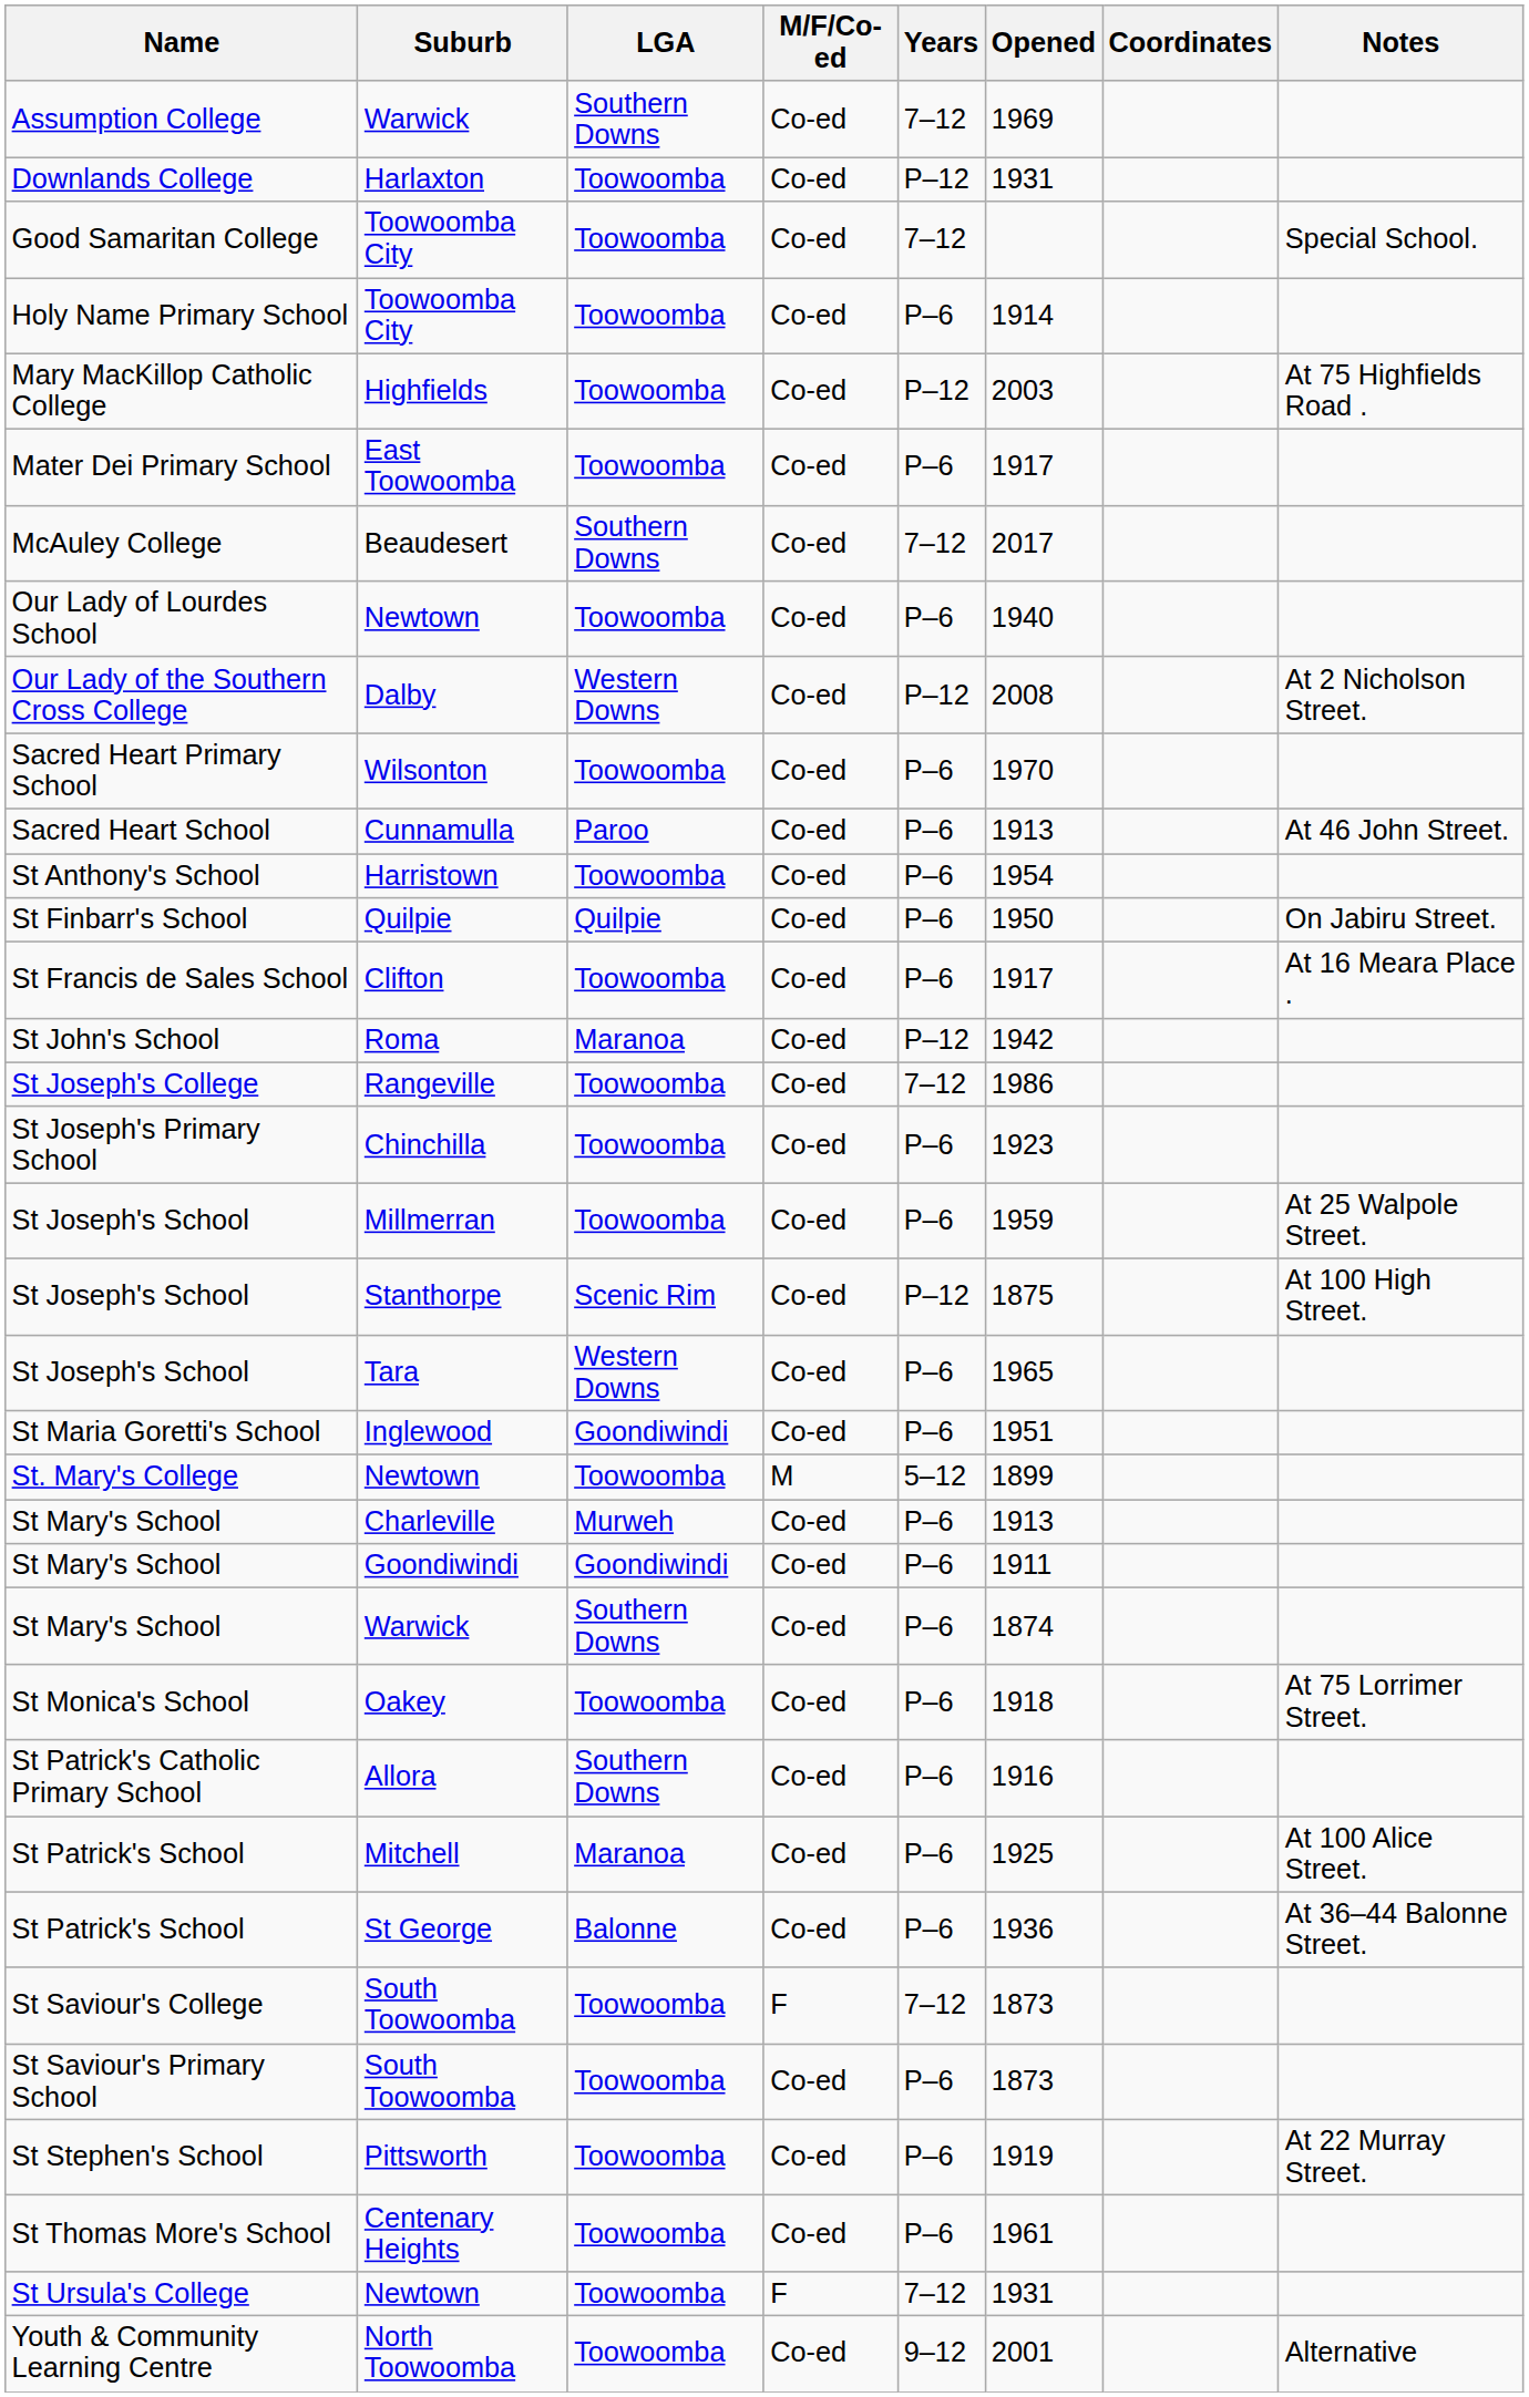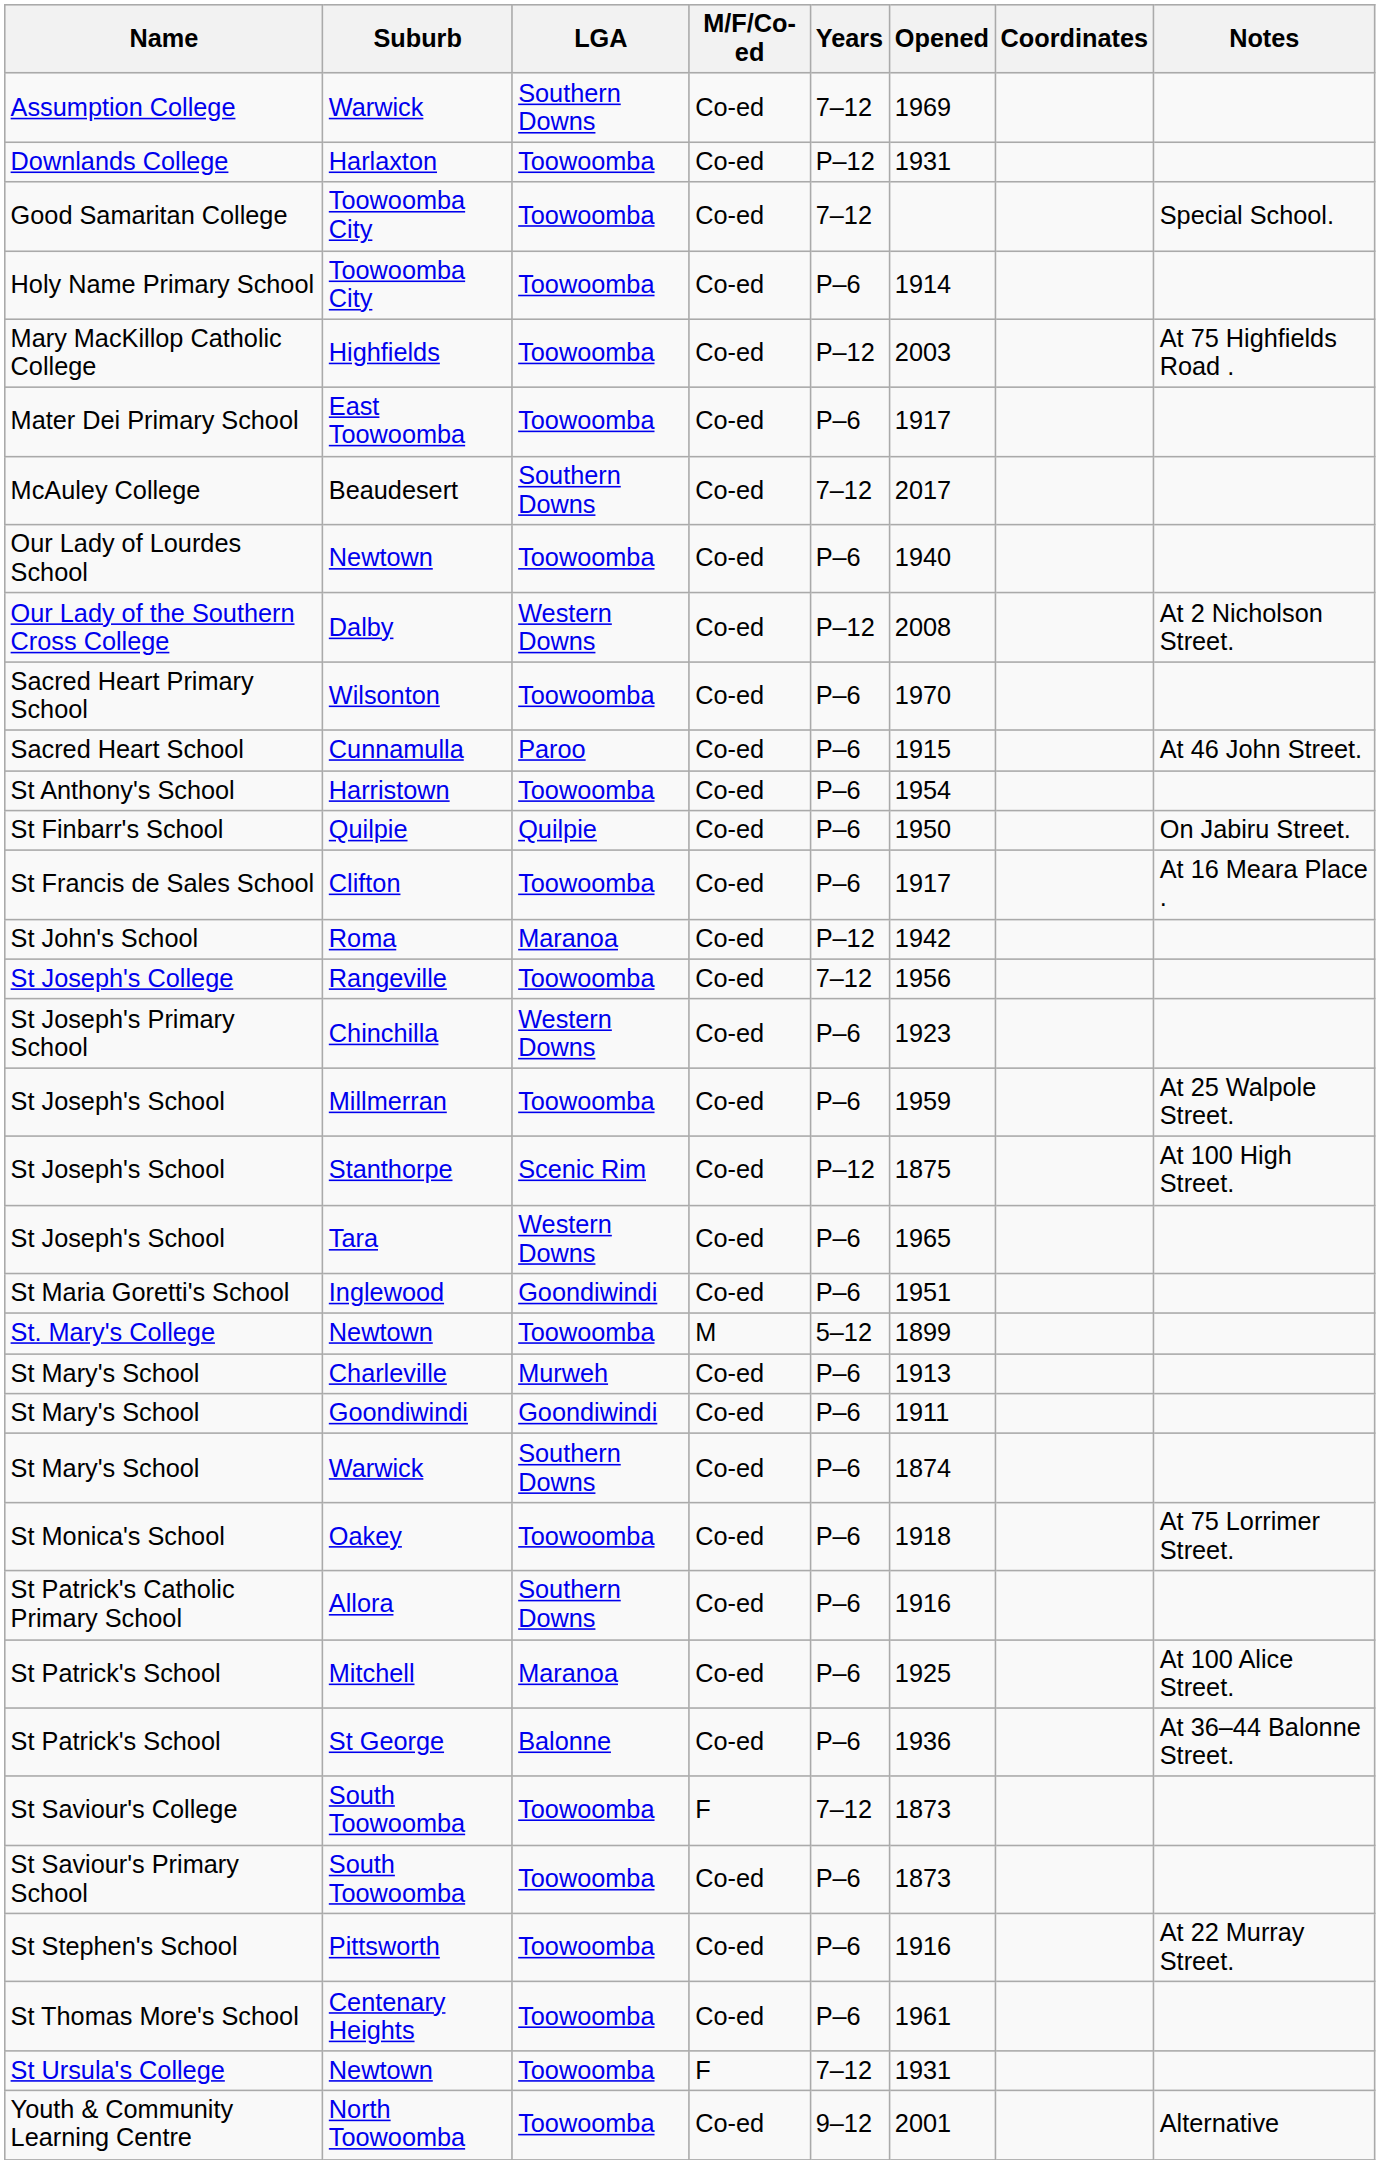 <table class="wikitable sortable">
 <tr>
 <th>Name</th>
 <th>Suburb</th>
 <th>LGA</th>
 <th>M/F/Co-ed</th>
 <th>Years</th>
 <th>Opened</th>
 <th>Coordinates</th>
 <th>Notes</th>
 </tr>
 <tr>
 <td><a href='#'>Assumption College</a></td>
 <td><a href='#'>Warwick</a></td>
 <td><a href='#'>Southern Downs</a></td>
 <td>Co-ed</td>
 <td>7–12</td>
 <td>1969</td>
 <td></td>
 <td></td>
 </tr>
 <tr>
 <td><a href='#'>Downlands College</a></td>
 <td><a href='#'>Harlaxton</a></td>
 <td><a href='#'>Toowoomba</a></td>
 <td>Co-ed</td>
 <td>P–12</td>
 <td>1931</td>
 <td></td>
 <td></td>
 </tr>
 <tr>
 <td>Good Samaritan College</td>
 <td><a href='#'>Toowoomba City</a></td>
 <td><a href='#'>Toowoomba</a></td>
 <td>Co-ed</td>
 <td>7–12</td>
 <td></td>
 <td></td>
 <td>Special School.</td>
 </tr>
 <tr>
 <td>Holy Name Primary School</td>
 <td><a href='#'>Toowoomba City</a></td>
 <td><a href='#'>Toowoomba</a></td>
 <td>Co-ed</td>
 <td>P–6</td>
 <td>1914</td>
 <td></td>
 <td></td>
 </tr>
 <tr>
 <td>Mary MacKillop Catholic College</td>
 <td><a href='#'>Highfields</a></td>
 <td><a href='#'>Toowoomba</a></td>
 <td>Co-ed</td>
 <td>P–12</td>
 <td>2003</td>
 <td></td>
 <td>At 75 Highfields Road .</td>
 </tr>
 <tr>
 <td>Mater Dei Primary School</td>
 <td><a href='#'>East Toowoomba</a></td>
 <td><a href='#'>Toowoomba</a></td>
 <td>Co-ed</td>
 <td>P–6</td>
 <td>1917</td>
 <td></td>
 <td></td>
 </tr>
 <tr>
 <td>McAuley College</td>
 <td>Beaudesert</td>
 <td><a href='#'>Southern Downs</a></td>
 <td>Co-ed</td>
 <td>7–12</td>
 <td>2017</td>
 <td></td>
 <td></td>
 </tr>
 <tr>
 <td>Our Lady of Lourdes School</td>
 <td><a href='#'>Newtown</a></td>
 <td><a href='#'>Toowoomba</a></td>
 <td>Co-ed</td>
 <td>P–6</td>
 <td>1940</td>
 <td></td>
 <td></td>
 </tr>
 <tr>
 <td><a href='#'>Our Lady of the Southern Cross College</a></td>
 <td><a href='#'>Dalby</a></td>
 <td><a href='#'>Western Downs</a></td>
 <td>Co-ed</td>
 <td>P–12</td>
 <td>2008</td>
 <td></td>
 <td>At 2 Nicholson Street.</td>
 </tr>
 <tr>
 <td>Sacred Heart Primary School</td>
 <td><a href='#'>Wilsonton</a></td>
 <td><a href='#'>Toowoomba</a></td>
 <td>Co-ed</td>
 <td>P–6</td>
 <td>1970</td>
 <td></td>
 <td></td>
 </tr>
 <tr>
 <td>Sacred Heart School</td>
 <td><a href='#'>Cunnamulla</a></td>
 <td><a href='#'>Paroo</a></td>
 <td>Co-ed</td>
 <td>P–6</td>
-<td>1913</td>
+<td>1915</td>
 <td></td>
 <td>At 46 John Street.</td>
 </tr>
 <tr>
 <td>St Anthony's School</td>
 <td><a href='#'>Harristown</a></td>
 <td><a href='#'>Toowoomba</a></td>
 <td>Co-ed</td>
 <td>P–6</td>
 <td>1954</td>
 <td></td>
 <td></td>
 </tr>
 <tr>
 <td>St Finbarr's School</td>
 <td><a href='#'>Quilpie</a></td>
 <td><a href='#'>Quilpie</a></td>
 <td>Co-ed</td>
 <td>P–6</td>
 <td>1950</td>
 <td></td>
 <td>On Jabiru Street.</td>
 </tr>
 <tr>
 <td>St Francis de Sales School</td>
 <td><a href='#'>Clifton</a></td>
 <td><a href='#'>Toowoomba</a></td>
 <td>Co-ed</td>
 <td>P–6</td>
 <td>1917</td>
 <td></td>
 <td>At 16 Meara Place .</td>
 </tr>
 <tr>
 <td>St John's School</td>
 <td><a href='#'>Roma</a></td>
 <td><a href='#'>Maranoa</a></td>
 <td>Co-ed</td>
 <td>P–12</td>
 <td>1942</td>
 <td></td>
 <td></td>
 </tr>
 <tr>
 <td><a href='#'>St Joseph's College</a></td>
 <td><a href='#'>Rangeville</a></td>
 <td><a href='#'>Toowoomba</a></td>
 <td>Co-ed</td>
 <td>7–12</td>
-<td>1986</td>
+<td>1956</td>
 <td></td>
 <td></td>
 </tr>
 <tr>
 <td>St Joseph's Primary School</td>
 <td><a href='#'>Chinchilla</a></td>
-<td><a href='#'>Toowoomba</a></td>
+<td><a href='#'>Western Downs</a></td>
 <td>Co-ed</td>
 <td>P–6</td>
 <td>1923</td>
 <td></td>
 <td></td>
 </tr>
 <tr>
 <td>St Joseph's School</td>
 <td><a href='#'>Millmerran</a></td>
 <td><a href='#'>Toowoomba</a></td>
 <td>Co-ed</td>
 <td>P–6</td>
 <td>1959</td>
 <td></td>
 <td>At 25 Walpole Street.</td>
 </tr>
 <tr>
 <td>St Joseph's School</td>
 <td><a href='#'>Stanthorpe</a></td>
 <td><a href='#'>Scenic Rim</a></td>
 <td>Co-ed</td>
 <td>P–12</td>
 <td>1875</td>
 <td></td>
 <td>At 100 High Street.</td>
 </tr>
 <tr>
 <td>St Joseph's School</td>
 <td><a href='#'>Tara</a></td>
 <td><a href='#'>Western Downs</a></td>
 <td>Co-ed</td>
 <td>P–6</td>
 <td>1965</td>
 <td></td>
 <td></td>
 </tr>
 <tr>
 <td>St Maria Goretti's School</td>
 <td><a href='#'>Inglewood</a></td>
 <td><a href='#'>Goondiwindi</a></td>
 <td>Co-ed</td>
 <td>P–6</td>
 <td>1951</td>
 <td></td>
 <td></td>
 </tr>
 <tr>
 <td><a href='#'>St. Mary's College</a></td>
 <td><a href='#'>Newtown</a></td>
 <td><a href='#'>Toowoomba</a></td>
 <td>M</td>
 <td>5–12</td>
 <td>1899</td>
 <td></td>
 <td></td>
 </tr>
 <tr>
 <td>St Mary's School</td>
 <td><a href='#'>Charleville</a></td>
 <td><a href='#'>Murweh</a></td>
 <td>Co-ed</td>
 <td>P–6</td>
 <td>1913</td>
 <td></td>
 <td></td>
 </tr>
 <tr>
 <td>St Mary's School</td>
 <td><a href='#'>Goondiwindi</a></td>
 <td><a href='#'>Goondiwindi</a></td>
 <td>Co-ed</td>
 <td>P–6</td>
 <td>1911</td>
 <td></td>
 <td></td>
 </tr>
 <tr>
 <td>St Mary's School</td>
 <td><a href='#'>Warwick</a></td>
 <td><a href='#'>Southern Downs</a></td>
 <td>Co-ed</td>
 <td>P–6</td>
 <td>1874</td>
 <td></td>
 <td></td>
 </tr>
 <tr>
 <td>St Monica's School</td>
 <td><a href='#'>Oakey</a></td>
 <td><a href='#'>Toowoomba</a></td>
 <td>Co-ed</td>
 <td>P–6</td>
 <td>1918</td>
 <td></td>
 <td>At 75 Lorrimer Street.</td>
 </tr>
 <tr>
 <td>St Patrick's Catholic Primary School</td>
 <td><a href='#'>Allora</a></td>
 <td><a href='#'>Southern Downs</a></td>
 <td>Co-ed</td>
 <td>P–6</td>
 <td>1916</td>
 <td></td>
 <td></td>
 </tr>
 <tr>
 <td>St Patrick's School</td>
 <td><a href='#'>Mitchell</a></td>
 <td><a href='#'>Maranoa</a></td>
 <td>Co-ed</td>
 <td>P–6</td>
 <td>1925</td>
 <td></td>
 <td>At 100 Alice Street.</td>
 </tr>
 <tr>
 <td>St Patrick's School</td>
 <td><a href='#'>St George</a></td>
 <td><a href='#'>Balonne</a></td>
 <td>Co-ed</td>
 <td>P–6</td>
 <td>1936</td>
 <td></td>
 <td>At 36–44 Balonne Street.</td>
 </tr>
 <tr>
 <td>St Saviour's College</td>
 <td><a href='#'>South Toowoomba</a></td>
 <td><a href='#'>Toowoomba</a></td>
 <td>F</td>
 <td>7–12</td>
 <td>1873</td>
 <td></td>
 <td></td>
 </tr>
 <tr>
 <td>St Saviour's Primary School</td>
 <td><a href='#'>South Toowoomba</a></td>
 <td><a href='#'>Toowoomba</a></td>
 <td>Co-ed</td>
 <td>P–6</td>
 <td>1873</td>
 <td></td>
 <td></td>
 </tr>
 <tr>
 <td>St Stephen's School</td>
 <td><a href='#'>Pittsworth</a></td>
 <td><a href='#'>Toowoomba</a></td>
 <td>Co-ed</td>
 <td>P–6</td>
-<td>1919</td>
+<td>1916</td>
 <td></td>
 <td>At 22 Murray Street.</td>
 </tr>
 <tr>
 <td>St Thomas More's School</td>
 <td><a href='#'>Centenary Heights</a></td>
 <td><a href='#'>Toowoomba</a></td>
 <td>Co-ed</td>
 <td>P–6</td>
 <td>1961</td>
 <td></td>
 <td></td>
 </tr>
 <tr>
 <td><a href='#'>St Ursula's College</a></td>
 <td><a href='#'>Newtown</a></td>
 <td><a href='#'>Toowoomba</a></td>
 <td>F</td>
 <td>7–12</td>
 <td>1931</td>
 <td></td>
 <td></td>
 </tr>
 <tr>
 <td>Youth & Community Learning Centre</td>
 <td><a href='#'>North Toowoomba</a></td>
 <td><a href='#'>Toowoomba</a></td>
 <td>Co-ed</td>
 <td>9–12</td>
 <td>2001</td>
 <td></td>
 <td>Alternative</td>
 </tr>
 </table>
